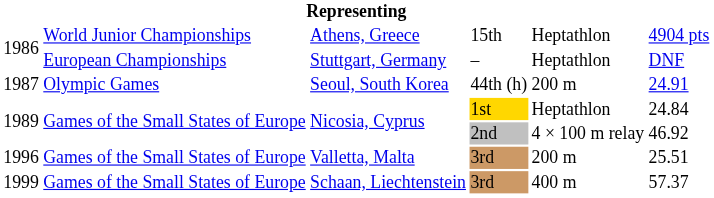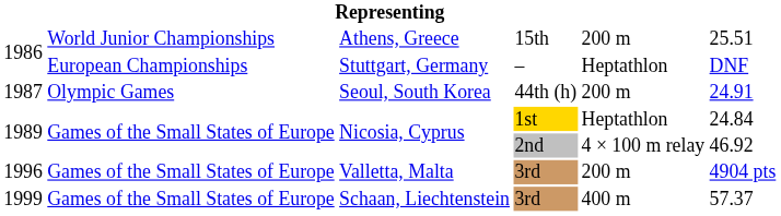 <table>
 <tr>
 <th colspan="6">Representing </th>
 </tr>
 <tr>
 <td rowspan=2>1986</td>
 <td><a href='#'>World Junior Championships</a></td>
 <td><a href='#'>Athens, Greece</a></td>
 <td>15th</td>
-<td>Heptathlon</td>
-<td><a href='#'>4904 pts</a></td>
+<td>200 m</td>
+<td>25.51</td>
 </tr>
 <tr>
 <td><a href='#'>European Championships</a></td>
 <td><a href='#'>Stuttgart, Germany</a></td>
 <td>–</td>
 <td>Heptathlon</td>
 <td><a href='#'>DNF</a></td>
 </tr>
 <tr>
 <td>1987</td>
 <td><a href='#'>Olympic Games</a></td>
 <td><a href='#'>Seoul, South Korea</a></td>
 <td>44th (h)</td>
 <td>200 m</td>
 <td><a href='#'>24.91</a></td>
 </tr>
 <tr>
 <td rowspan=2>1989</td>
 <td rowspan=2><a href='#'>Games of the Small States of Europe</a></td>
 <td rowspan=2><a href='#'>Nicosia, Cyprus</a></td>
 <td bgcolor=gold>1st</td>
 <td>Heptathlon</td>
 <td>24.84</td>
 </tr>
 <tr>
 <td bgcolor=silver>2nd</td>
 <td>4 × 100 m relay</td>
 <td>46.92</td>
 </tr>
 <tr>
 <td>1996</td>
 <td><a href='#'>Games of the Small States of Europe</a></td>
 <td><a href='#'>Valletta, Malta</a></td>
 <td bgcolor=cc9966>3rd</td>
 <td>200 m</td>
-<td>25.51</td>
+<td><a href='#'>4904 pts</a></td>
 </tr>
 <tr>
 <td>1999</td>
 <td><a href='#'>Games of the Small States of Europe</a></td>
 <td><a href='#'>Schaan, Liechtenstein</a></td>
 <td bgcolor=cc9966>3rd</td>
 <td>400 m</td>
 <td>57.37</td>
 </tr>
 </table>
